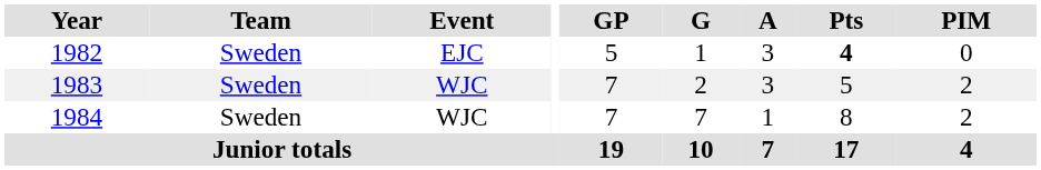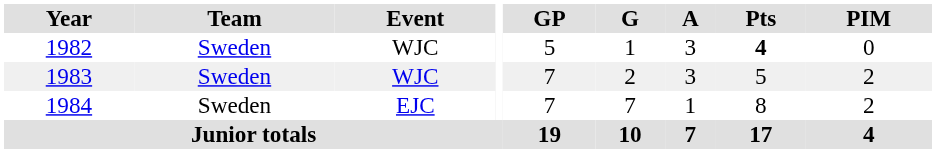 <table border="0" cellpadding="1" cellspacing="0" ID="Table3" style="text-align:center; width:40em">
 <tr bgcolor="#e0e0e0">
 <th>Year</th>
 <th>Team</th>
 <th>Event</th>
 <th rowspan="102" bgcolor="#ffffff"></th>
 <th>GP</th>
 <th>G</th>
 <th>A</th>
 <th>Pts</th>
 <th>PIM</th>
 </tr>
 <tr>
 <td><a href='#'>1982</a></td>
 <td><a href='#'>Sweden</a></td>
-<td><a href='#'>EJC</a></td>
+<td>WJC</td>
 <td>5</td>
 <td>1</td>
 <td>3</td>
 <td><strong>4</strong></td>
 <td>0</td>
 </tr>
 <tr bgcolor="#f0f0f0">
 <td><a href='#'>1983</a></td>
 <td><a href='#'>Sweden</a></td>
 <td><a href='#'>WJC</a></td>
 <td>7</td>
 <td>2</td>
 <td>3</td>
 <td>5</td>
 <td>2</td>
 </tr>
 <tr>
 <td><a href='#'>1984</a></td>
 <td>Sweden</td>
-<td>WJC</td>
+<td><a href='#'>EJC</a></td>
 <td>7</td>
 <td>7</td>
 <td>1</td>
 <td>8</td>
 <td>2</td>
 </tr>
 <tr bgcolor="#e0e0e0">
 <th colspan="4">Junior totals</th>
 <th>19</th>
 <th>10</th>
 <th>7</th>
 <th>17</th>
 <th>4</th>
 </tr>
 </table>
